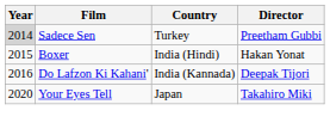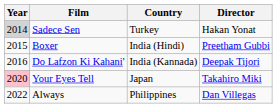 <table class="wikitable">
 <tr>
 <th>Year</th>
 <th>Film</th>
 <th>Country</th>
 <th>Director</th>
 </tr>
 <tr>
 <td style="background: lightgrey;">2014</td>
 <td><a href='#'>Sadece Sen</a></td>
 <td>Turkey</td>
-<td><a href='#'>Preetham Gubbi</a></td>
+<td>Hakan Yonat</td>
 </tr>
 <tr>
 <td>2015</td>
 <td><a href='#'>Boxer</a></td>
 <td>India (Hindi)</td>
-<td>Hakan Yonat</td>
+<td><a href='#'>Preetham Gubbi</a></td>
 </tr>
 <tr>
 <td>2016</td>
 <td><a href='#'>Do Lafzon Ki Kahani</a>'</td>
 <td>India (Kannada)</td>
 <td><a href='#'>Deepak Tijori</a></td>
 </tr>
 <tr>
-<td>2020</td>
+<td style="background: pink;">2020</td>
 <td><a href='#'>Your Eyes Tell</a></td>
 <td>Japan</td>
 <td><a href='#'>Takahiro Miki</a></td>
 </tr>
+<tr>
+<td>2022</td>
+<td>Always</td>
+<td>Philippines</td>
+<td><a href='#'>Dan Villegas</a></td>
+</tr>
 </table>
